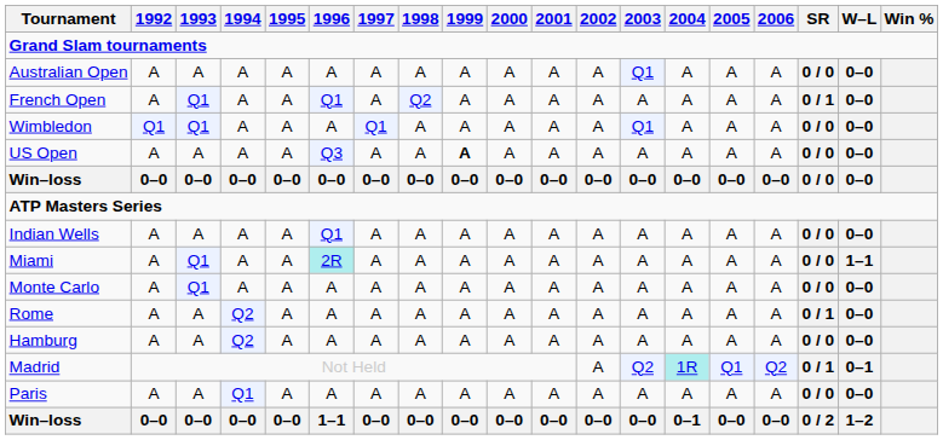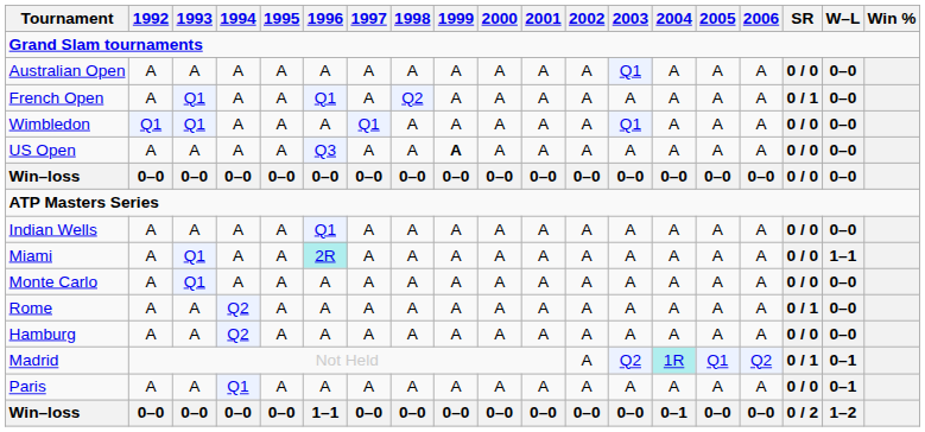 <table class=wikitable style=text-align:center;font-size:97%>
 <tr>
 <th>Tournament</th>
 <th><a href='#'>1992</a></th>
 <th><a href='#'>1993</a></th>
 <th><a href='#'>1994</a></th>
 <th><a href='#'>1995</a></th>
 <th><a href='#'>1996</a></th>
 <th><a href='#'>1997</a></th>
 <th><a href='#'>1998</a></th>
 <th><a href='#'>1999</a></th>
 <th><a href='#'>2000</a></th>
 <th><a href='#'>2001</a></th>
 <th><a href='#'>2002</a></th>
 <th><a href='#'>2003</a></th>
 <th><a href='#'>2004</a></th>
 <th><a href='#'>2005</a></th>
 <th><a href='#'>2006</a></th>
 <th>SR</th>
 <th>W–L</th>
 <th>Win %</th>
 </tr>
 <tr>
 <td colspan=23 align=left><strong><a href='#'>Grand Slam tournaments</a></strong></td>
 </tr>
 <tr>
 <td align=left><a href='#'>Australian Open</a></td>
 <td>A</td>
 <td>A</td>
 <td>A</td>
 <td>A</td>
 <td>A</td>
 <td>A</td>
 <td>A</td>
 <td>A</td>
 <td>A</td>
 <td>A</td>
 <td>A</td>
 <td bgcolor=ecf2ff><a href='#'>Q1</a></td>
 <td>A</td>
 <td>A</td>
 <td>A</td>
 <th>0 / 0</th>
 <th>0–0</th>
 <th></th>
 </tr>
 <tr>
 <td align=left><a href='#'>French Open</a></td>
 <td>A</td>
 <td bgcolor=ecf2ff><a href='#'>Q1</a></td>
 <td>A</td>
 <td>A</td>
 <td bgcolor=ecf2ff><a href='#'>Q1</a></td>
 <td>A</td>
 <td bgcolor=ecf2ff><a href='#'>Q2</a></td>
 <td>A</td>
 <td>A</td>
 <td>A</td>
 <td>A</td>
 <td>A</td>
 <td>A</td>
 <td>A</td>
 <td>A</td>
 <th>0 / 1</th>
 <th>0–0</th>
 <th></th>
 </tr>
 <tr>
 <td align=left><a href='#'>Wimbledon</a></td>
 <td bgcolor=ecf2ff><a href='#'>Q1</a></td>
 <td bgcolor=ecf2ff><a href='#'>Q1</a></td>
 <td>A</td>
 <td>A</td>
 <td>A</td>
 <td bgcolor=ecf2ff><a href='#'>Q1</a></td>
 <td>A</td>
 <td>A</td>
 <td>A</td>
 <td>A</td>
 <td>A</td>
 <td bgcolor=ecf2ff><a href='#'>Q1</a></td>
 <td>A</td>
 <td>A</td>
 <td>A</td>
 <th>0 / 0</th>
 <th>0–0</th>
 <th></th>
 </tr>
 <tr>
 <td align=left><a href='#'>US Open</a></td>
 <td>A</td>
 <td>A</td>
 <td>A</td>
 <td>A</td>
 <td bgcolor=ecf2ff><a href='#'>Q3</a></td>
 <td>A</td>
 <td>A</td>
 <td><strong>A</strong></td>
 <td>A</td>
 <td>A</td>
 <td>A</td>
 <td>A</td>
 <td>A</td>
 <td>A</td>
 <td>A</td>
 <th>0 / 0</th>
 <th>0–0</th>
 <th></th>
 </tr>
 <tr>
 <th style=text-align:left>Win–loss</th>
 <th>0–0</th>
 <th>0–0</th>
 <th>0–0</th>
 <th>0–0</th>
 <th>0–0</th>
 <th>0–0</th>
 <th>0–0</th>
 <th>0–0</th>
 <th>0–0</th>
 <th>0–0</th>
 <th>0–0</th>
 <th>0–0</th>
 <th>0–0</th>
 <th>0–0</th>
 <th>0–0</th>
 <th>0 / 0</th>
 <th>0–0</th>
 <th></th>
 </tr>
 <tr>
 <td colspan=23 align=left><strong>ATP Masters Series</strong></td>
 </tr>
 <tr>
 <td align=left><a href='#'>Indian Wells</a></td>
 <td>A</td>
 <td>A</td>
 <td>A</td>
 <td>A</td>
 <td bgcolor=ecf2ff><a href='#'>Q1</a></td>
 <td>A</td>
 <td>A</td>
 <td>A</td>
 <td>A</td>
 <td>A</td>
 <td>A</td>
 <td>A</td>
 <td>A</td>
 <td>A</td>
 <td>A</td>
 <th>0 / 0</th>
 <th>0–0</th>
 <th></th>
 </tr>
 <tr>
 <td align=left><a href='#'>Miami</a></td>
 <td>A</td>
 <td bgcolor=ecf2ff><a href='#'>Q1</a></td>
 <td>A</td>
 <td>A</td>
 <td bgcolor=afeeee><a href='#'>2R</a></td>
 <td>A</td>
 <td>A</td>
 <td>A</td>
 <td>A</td>
 <td>A</td>
 <td>A</td>
 <td>A</td>
 <td>A</td>
 <td>A</td>
 <td>A</td>
 <th>0 / 0</th>
 <th>1–1</th>
 <th></th>
 </tr>
 <tr>
 <td align=left><a href='#'>Monte Carlo</a></td>
 <td>A</td>
 <td bgcolor=ecf2ff><a href='#'>Q1</a></td>
 <td>A</td>
 <td>A</td>
 <td>A</td>
 <td>A</td>
 <td>A</td>
 <td>A</td>
 <td>A</td>
 <td>A</td>
 <td>A</td>
 <td>A</td>
 <td>A</td>
 <td>A</td>
 <td>A</td>
 <th>0 / 0</th>
 <th>0–0</th>
 <th></th>
 </tr>
 <tr>
 <td align=left><a href='#'>Rome</a></td>
 <td>A</td>
 <td>A</td>
 <td bgcolor=ecf2ff><a href='#'>Q2</a></td>
 <td>A</td>
 <td>A</td>
 <td>A</td>
 <td>A</td>
 <td>A</td>
 <td>A</td>
 <td>A</td>
 <td>A</td>
 <td>A</td>
 <td>A</td>
 <td>A</td>
 <td>A</td>
 <th>0 / 1</th>
 <th>0–0</th>
 <th></th>
 </tr>
 <tr>
 <td align=left><a href='#'>Hamburg</a></td>
 <td>A</td>
 <td>A</td>
 <td bgcolor=ecf2ff><a href='#'>Q2</a></td>
 <td>A</td>
 <td>A</td>
 <td>A</td>
 <td>A</td>
 <td>A</td>
 <td>A</td>
 <td>A</td>
 <td>A</td>
 <td>A</td>
 <td>A</td>
 <td>A</td>
 <td>A</td>
 <th>0 / 0</th>
 <th>0–0</th>
 <th></th>
 </tr>
 <tr>
 <td align=left><a href='#'>Madrid</a></td>
 <td colspan=10 style=color:#cccccc>Not Held</td>
 <td>A</td>
 <td bgcolor=ecf2ff><a href='#'>Q2</a></td>
 <td bgcolor=afeeee><a href='#'>1R</a></td>
 <td bgcolor=ecf2ff><a href='#'>Q1</a></td>
 <td bgcolor=ecf2ff><a href='#'>Q2</a></td>
 <th>0 / 1</th>
 <th>0–1</th>
 <th></th>
 </tr>
 <tr>
 <td align=left><a href='#'>Paris</a></td>
 <td>A</td>
 <td>A</td>
 <td bgcolor=ecf2ff><a href='#'>Q1</a></td>
 <td>A</td>
 <td>A</td>
 <td>A</td>
 <td>A</td>
 <td>A</td>
 <td>A</td>
 <td>A</td>
 <td>A</td>
 <td>A</td>
 <td>A</td>
 <td>A</td>
 <td>A</td>
 <th>0 / 0</th>
-<th>0–0</th>
+<th>0–1</th>
 <th></th>
 </tr>
 <tr>
 <th style=text-align:left>Win–loss</th>
 <th>0–0</th>
 <th>0–0</th>
 <th>0–0</th>
 <th>0–0</th>
 <th>1–1</th>
 <th>0–0</th>
 <th>0–0</th>
 <th>0–0</th>
 <th>0–0</th>
 <th>0–0</th>
 <th>0–0</th>
 <th>0–0</th>
 <th>0–1</th>
 <th>0–0</th>
 <th>0–0</th>
 <th>0 / 2</th>
 <th>1–2</th>
 <th></th>
 </tr>
 </table>
